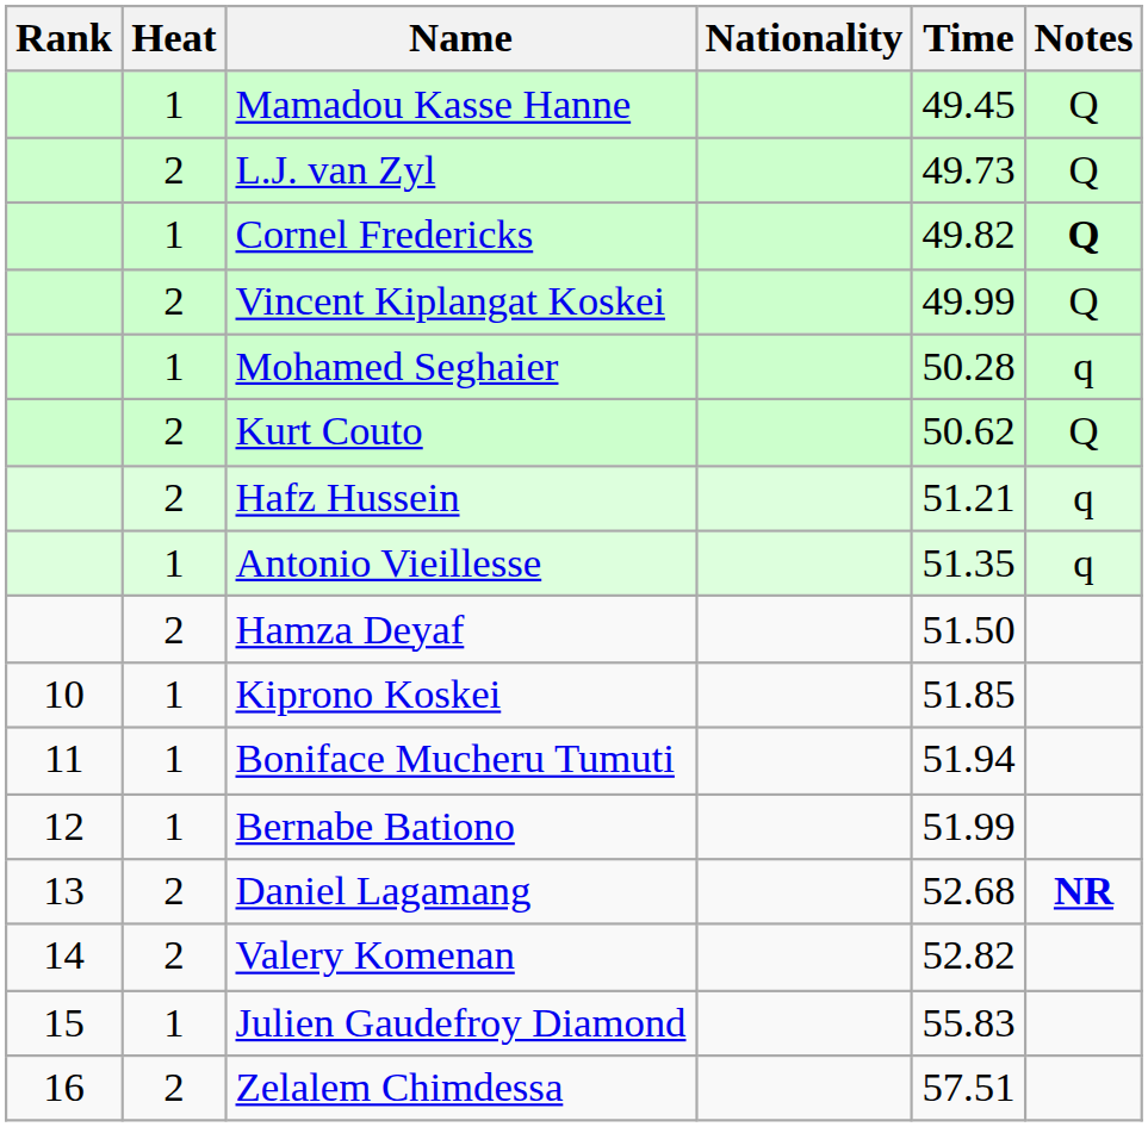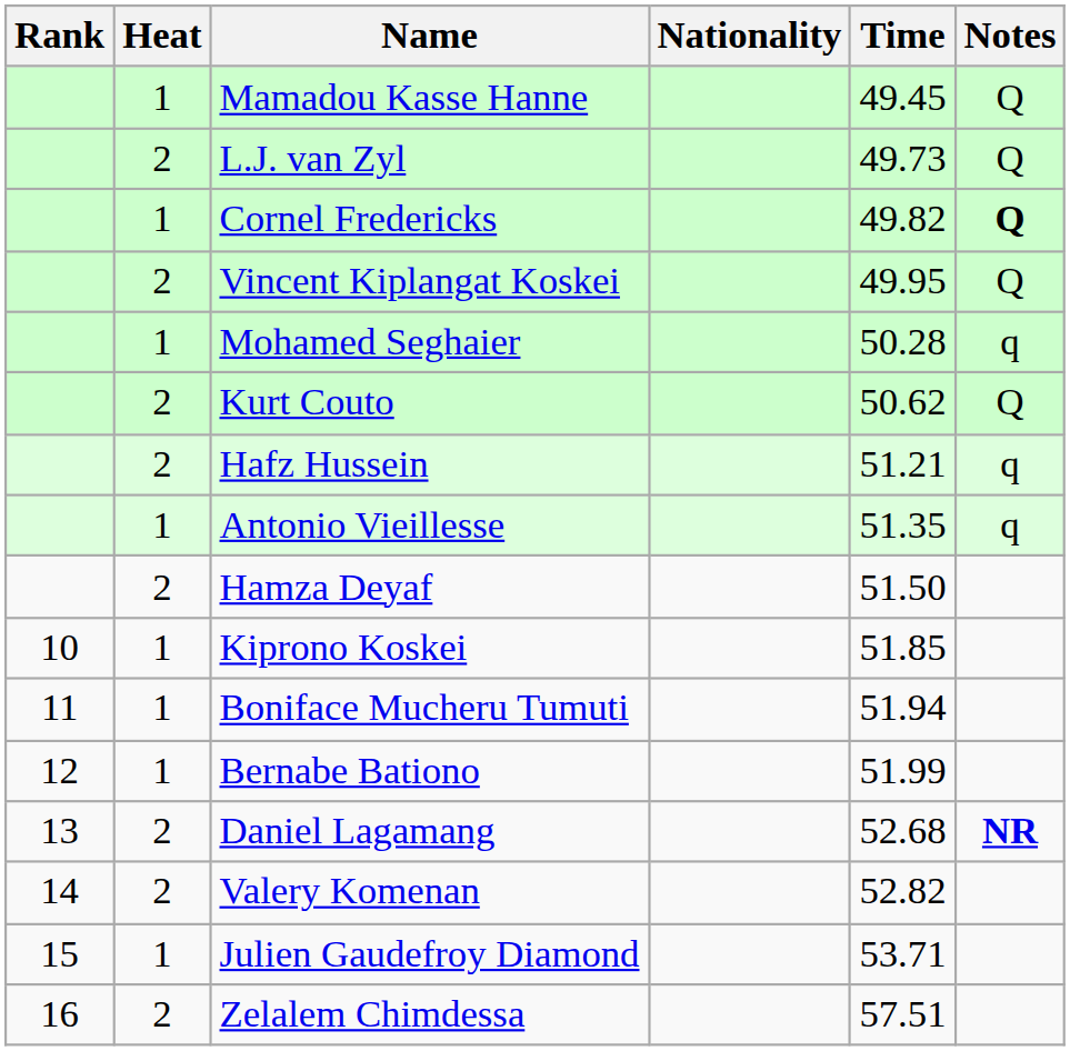 <table class="wikitable sortable" style="text-align:center">
 <tr>
 <th>Rank</th>
 <th>Heat</th>
 <th>Name</th>
 <th>Nationality</th>
 <th>Time</th>
 <th>Notes</th>
 </tr>
 <tr bgcolor=ccffcc>
 <td></td>
 <td>1</td>
 <td align=left><a href='#'>Mamadou Kasse Hanne</a></td>
 <td align=left></td>
 <td>49.45</td>
 <td>Q</td>
 </tr>
 <tr bgcolor=ccffcc>
 <td></td>
 <td>2</td>
 <td align=left><a href='#'>L.J. van Zyl</a></td>
 <td align=left></td>
 <td>49.73</td>
 <td>Q</td>
 </tr>
 <tr bgcolor=ccffcc>
 <td></td>
 <td>1</td>
 <td align=left><a href='#'>Cornel Fredericks</a></td>
 <td align=left></td>
 <td>49.82</td>
 <td><strong>Q</strong></td>
 </tr>
 <tr bgcolor=ccffcc>
 <td></td>
 <td>2</td>
 <td align=left><a href='#'>Vincent Kiplangat Koskei</a></td>
 <td align=left></td>
-<td>49.99</td>
+<td>49.95</td>
 <td>Q</td>
 </tr>
 <tr bgcolor=ccffcc>
 <td></td>
 <td>1</td>
 <td align=left><a href='#'>Mohamed Seghaier</a></td>
 <td align=left></td>
 <td>50.28</td>
 <td>q</td>
 </tr>
 <tr bgcolor=ccffcc>
 <td></td>
 <td>2</td>
 <td align=left><a href='#'>Kurt Couto</a></td>
 <td align=left></td>
 <td>50.62</td>
 <td>Q</td>
 </tr>
 <tr bgcolor=ddffdd>
 <td></td>
 <td>2</td>
 <td align=left><a href='#'>Hafz Hussein</a></td>
 <td align=left></td>
 <td>51.21</td>
 <td>q</td>
 </tr>
 <tr bgcolor=ddffdd>
 <td></td>
 <td>1</td>
 <td align=left><a href='#'>Antonio Vieillesse</a></td>
 <td align=left></td>
 <td>51.35</td>
 <td>q</td>
 </tr>
 <tr>
 <td></td>
 <td>2</td>
 <td align=left><a href='#'>Hamza Deyaf</a></td>
 <td align=left></td>
 <td>51.50</td>
 <td></td>
 </tr>
 <tr>
 <td>10</td>
 <td>1</td>
 <td align=left><a href='#'>Kiprono Koskei</a></td>
 <td align=left></td>
 <td>51.85</td>
 <td></td>
 </tr>
 <tr>
 <td>11</td>
 <td>1</td>
 <td align=left><a href='#'>Boniface Mucheru Tumuti</a></td>
 <td align=left></td>
 <td>51.94</td>
 <td></td>
 </tr>
 <tr>
 <td>12</td>
 <td>1</td>
 <td align=left><a href='#'>Bernabe Bationo</a></td>
 <td align=left></td>
 <td>51.99</td>
 <td></td>
 </tr>
 <tr>
 <td>13</td>
 <td>2</td>
 <td align=left><a href='#'>Daniel Lagamang</a></td>
 <td align=left></td>
 <td>52.68</td>
 <td><strong><a href='#'>NR</a></strong></td>
 </tr>
 <tr>
 <td>14</td>
 <td>2</td>
 <td align=left><a href='#'>Valery Komenan</a></td>
 <td align=left></td>
 <td>52.82</td>
 <td></td>
 </tr>
 <tr>
 <td>15</td>
 <td>1</td>
 <td align=left><a href='#'>Julien Gaudefroy Diamond</a></td>
 <td align=left></td>
-<td>55.83</td>
+<td>53.71</td>
 <td></td>
 </tr>
 <tr>
 <td>16</td>
 <td>2</td>
 <td align=left><a href='#'>Zelalem Chimdessa</a></td>
 <td align=left></td>
 <td>57.51</td>
 <td></td>
 </tr>
 </table>
